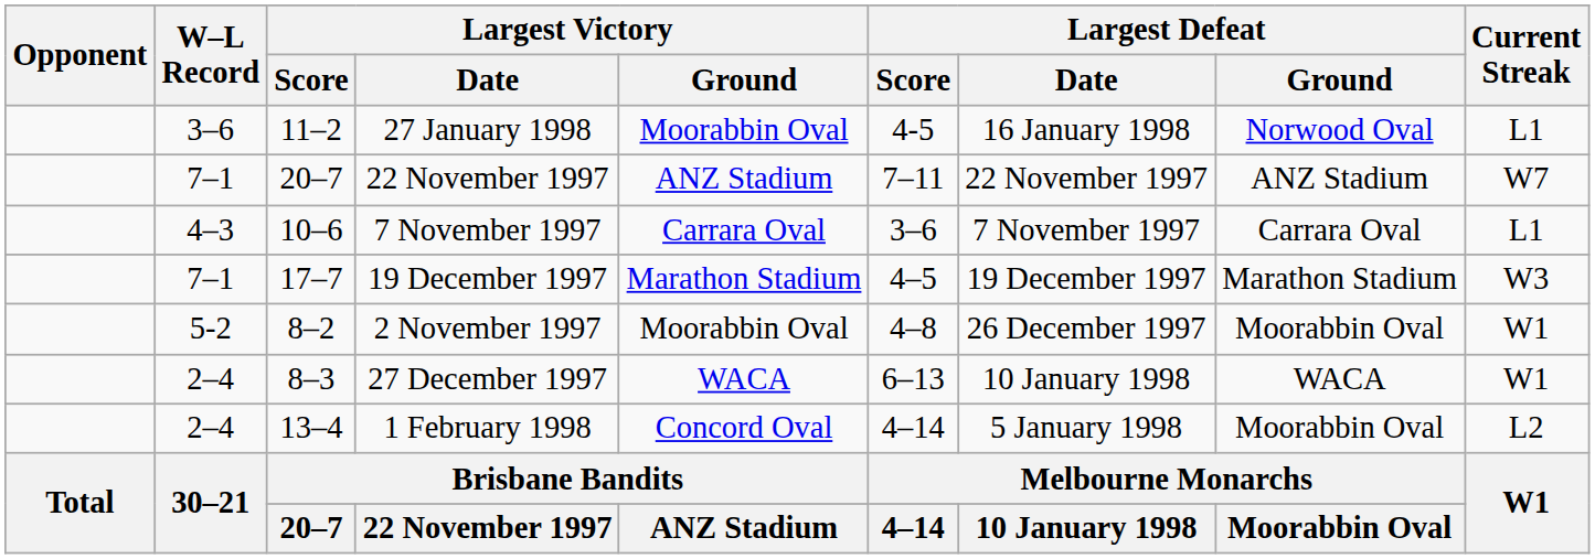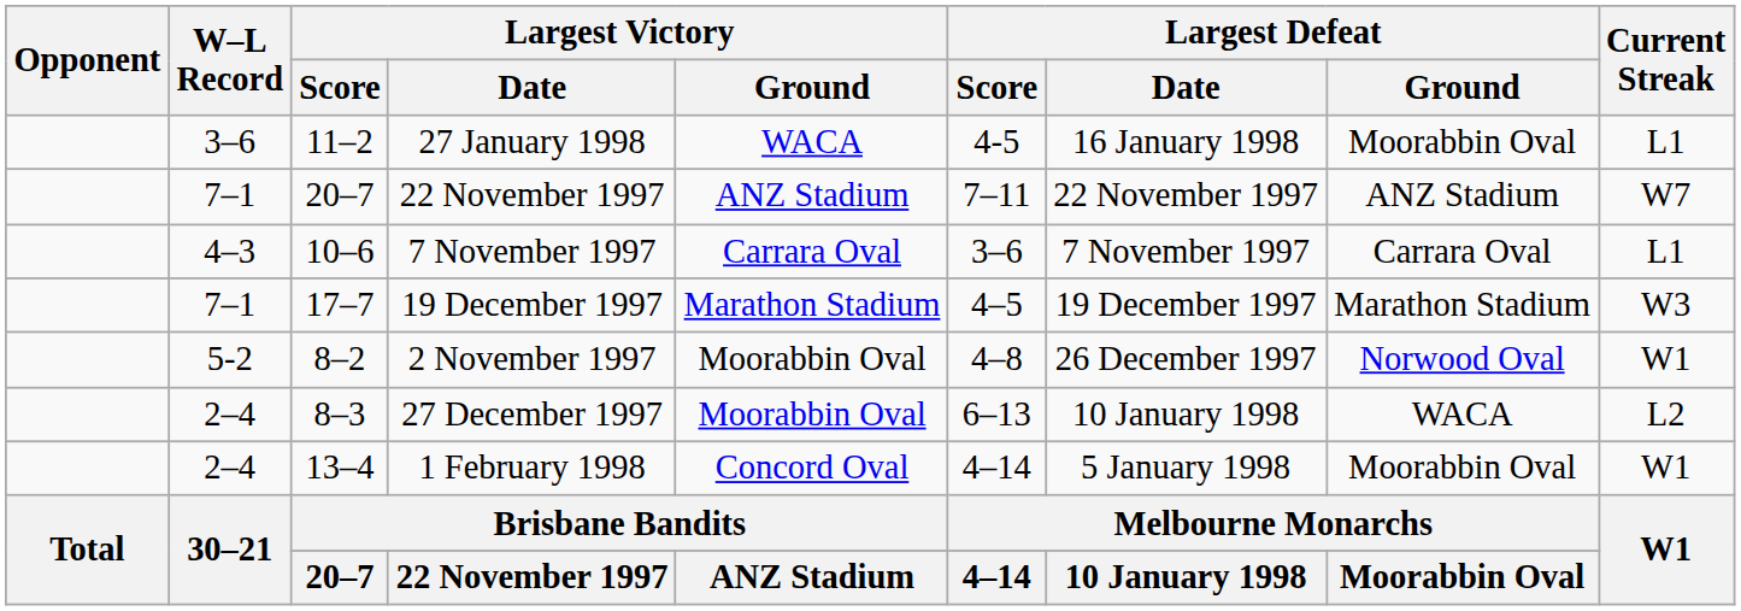 <table class="wikitable" style="text-align:center">
 <tr>
 <th rowspan=2>Opponent</th>
 <th rowspan=2>W–L<br>Record</th>
 <th colspan=3>Largest Victory</th>
 <th colspan=3>Largest Defeat</th>
 <th rowspan=2>Current<br>Streak</th>
 </tr>
 <tr>
 <th>Score</th>
 <th>Date</th>
 <th>Ground</th>
 <th>Score</th>
 <th>Date</th>
 <th>Ground</th>
 </tr>
 <tr>
 <td align=left></td>
 <td>3–6</td>
 <td>11–2</td>
 <td>27 January 1998</td>
-<td><a href='#'>Moorabbin Oval</a></td>
+<td><a href='#'>WACA</a></td>
 <td>4-5</td>
 <td>16 January 1998</td>
-<td><a href='#'>Norwood Oval</a></td>
+<td>Moorabbin Oval</td>
 <td>L1</td>
 </tr>
 <tr>
 <td align=left></td>
 <td>7–1</td>
 <td>20–7</td>
 <td>22 November 1997</td>
 <td><a href='#'>ANZ Stadium</a></td>
 <td>7–11</td>
 <td>22 November 1997</td>
 <td>ANZ Stadium</td>
 <td>W7</td>
 </tr>
 <tr>
 <td align=left></td>
 <td>4–3</td>
 <td>10–6</td>
 <td>7 November 1997</td>
 <td><a href='#'>Carrara Oval</a></td>
 <td>3–6</td>
 <td>7 November 1997</td>
 <td>Carrara Oval</td>
 <td>L1</td>
 </tr>
 <tr>
 <td align=left></td>
 <td>7–1</td>
 <td>17–7</td>
 <td>19 December 1997</td>
 <td><a href='#'>Marathon Stadium</a></td>
 <td>4–5</td>
 <td>19 December 1997</td>
 <td>Marathon Stadium</td>
 <td>W3</td>
 </tr>
 <tr>
 <td align=left></td>
 <td>5-2</td>
 <td>8–2</td>
 <td>2 November 1997</td>
 <td>Moorabbin Oval</td>
 <td>4–8</td>
 <td>26 December 1997</td>
-<td>Moorabbin Oval</td>
+<td><a href='#'>Norwood Oval</a></td>
 <td>W1</td>
 </tr>
 <tr>
 <td align=left></td>
 <td>2–4</td>
 <td>8–3</td>
 <td>27 December 1997</td>
-<td><a href='#'>WACA</a></td>
+<td><a href='#'>Moorabbin Oval</a></td>
 <td>6–13</td>
 <td>10 January 1998</td>
 <td>WACA</td>
-<td>W1</td>
+<td>L2</td>
 </tr>
 <tr>
 <td align=left></td>
 <td>2–4</td>
 <td>13–4</td>
 <td>1 February 1998</td>
 <td><a href='#'>Concord Oval</a></td>
 <td>4–14</td>
 <td>5 January 1998</td>
 <td>Moorabbin Oval</td>
-<td>L2</td>
+<td>W1</td>
 </tr>
 <tr>
 <th rowspan=2 align=left>Total</th>
 <th rowspan=2>30–21</th>
 <th colspan=3>Brisbane Bandits</th>
 <th colspan=3>Melbourne Monarchs</th>
 <th rowspan=2>W1</th>
 </tr>
 <tr>
 <th>20–7</th>
 <th>22 November 1997</th>
 <th>ANZ Stadium</th>
 <th>4–14</th>
 <th>10 January 1998</th>
 <th>Moorabbin Oval</th>
 </tr>
 </table>
